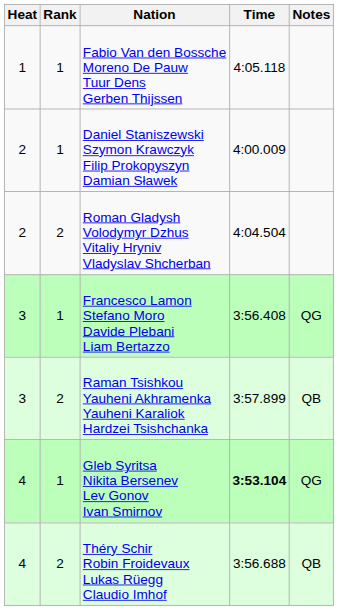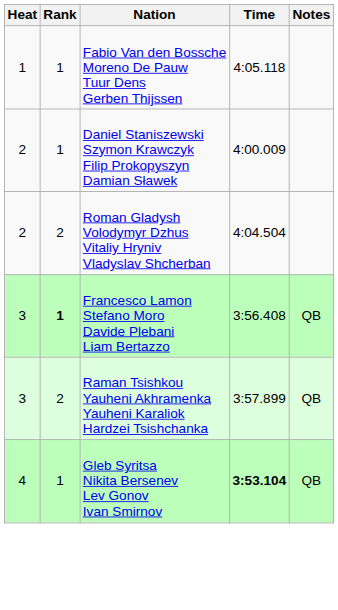 <table class="wikitable sortable" style="text-align:center">
 <tr>
 <th>Heat</th>
 <th>Rank</th>
 <th>Nation</th>
 <th>Time</th>
 <th>Notes</th>
 </tr>
 <tr>
 <td>1</td>
 <td>1</td>
 <td align=left><br><a href='#'>Fabio Van den Bossche</a><br><a href='#'>Moreno De Pauw</a><br><a href='#'>Tuur Dens</a><br><a href='#'>Gerben Thijssen</a></td>
 <td>4:05.118</td>
 <td></td>
 </tr>
 <tr>
 <td>2</td>
 <td>1</td>
 <td align=left><br><a href='#'>Daniel Staniszewski</a><br><a href='#'>Szymon Krawczyk</a><br><a href='#'>Filip Prokopyszyn</a><br><a href='#'>Damian Sławek</a></td>
 <td>4:00.009</td>
 <td></td>
 </tr>
 <tr>
 <td>2</td>
 <td>2</td>
 <td align=left><br><a href='#'>Roman Gladysh</a><br><a href='#'>Volodymyr Dzhus</a><br><a href='#'>Vitaliy Hryniv</a><br><a href='#'>Vladyslav Shcherban</a></td>
 <td>4:04.504</td>
 <td></td>
 </tr>
 <tr bgcolor=bbffbb>
 <td>3</td>
-<td>1</td>
+<td><strong>1</strong></td>
 <td align=left><br><a href='#'>Francesco Lamon</a><br><a href='#'>Stefano Moro</a><br><a href='#'>Davide Plebani</a><br><a href='#'>Liam Bertazzo</a></td>
 <td>3:56.408</td>
-<td>QG</td>
+<td>QB</td>
 </tr>
 <tr bgcolor=ddffdd>
 <td>3</td>
 <td>2</td>
 <td align=left><br><a href='#'>Raman Tsishkou</a><br><a href='#'>Yauheni Akhramenka</a><br><a href='#'>Yauheni Karaliok</a><br><a href='#'>Hardzei Tsishchanka</a></td>
 <td>3:57.899</td>
 <td>QB</td>
 </tr>
 <tr bgcolor=bbffbb>
 <td>4</td>
 <td>1</td>
 <td align=left><br><a href='#'>Gleb Syritsa</a><br><a href='#'>Nikita Bersenev</a><br><a href='#'>Lev Gonov</a><br><a href='#'>Ivan Smirnov</a></td>
 <td><strong>3:53.104</strong></td>
-<td>QG</td>
-</tr>
-<tr bgcolor=ddffdd>
-<td>4</td>
-<td>2</td>
-<td align=left><br><a href='#'>Théry Schir</a><br><a href='#'>Robin Froidevaux</a><br><a href='#'>Lukas Rüegg</a><br><a href='#'>Claudio Imhof</a></td>
-<td>3:56.688</td>
 <td>QB</td>
 </tr>
 </table>
